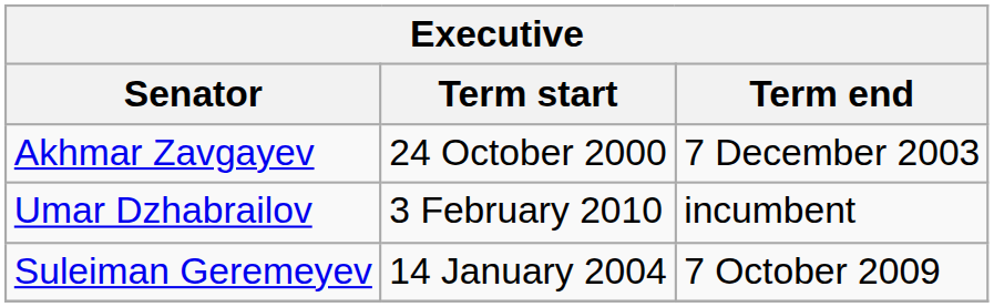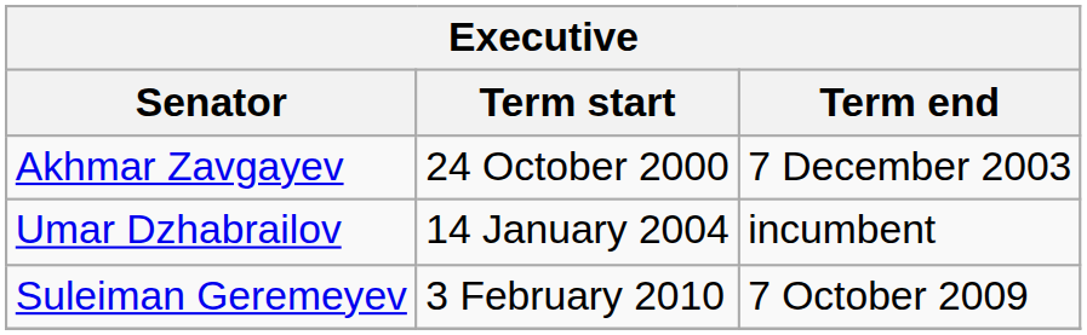 <table class="wikitable sortable">
 <tr>
 <th colspan=3>Executive</th>
 </tr>
 <tr>
 <th>Senator</th>
 <th>Term start</th>
 <th>Term end</th>
 </tr>
 <tr>
 <td><a href='#'>Akhmar Zavgayev</a></td>
 <td>24 October 2000</td>
 <td>7 December 2003</td>
 </tr>
 <tr>
 <td><a href='#'>Umar Dzhabrailov</a></td>
-<td>3 February 2010</td>
+<td>14 January 2004</td>
 <td>incumbent</td>
 </tr>
 <tr>
 <td><a href='#'>Suleiman Geremeyev</a></td>
-<td>14 January 2004</td>
+<td>3 February 2010</td>
 <td>7 October 2009</td>
 </tr>
 <tr>
 </tr>
 </table>
